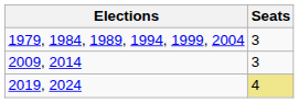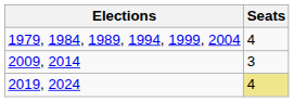 <table class="wikitable">
 <tr>
 <th>Elections</th>
 <th>Seats</th>
 </tr>
 <tr>
 <td><a href='#'>1979</a>, <a href='#'>1984</a>, <a href='#'>1989</a>, <a href='#'>1994</a>, <a href='#'>1999</a>, <a href='#'>2004</a></td>
-<td>3</td>
+<td>4</td>
 </tr>
 <tr>
 <td><a href='#'>2009</a>, <a href='#'>2014</a></td>
 <td>3</td>
 </tr>
 <tr>
 <td><a href='#'>2019</a>, <a href='#'>2024</a></td>
 <td style="background: khaki;">4</td>
 </tr>
 </table>
